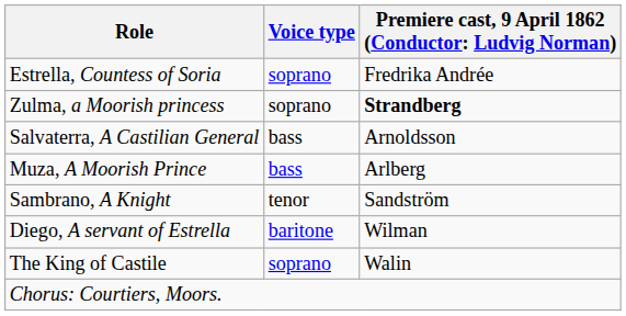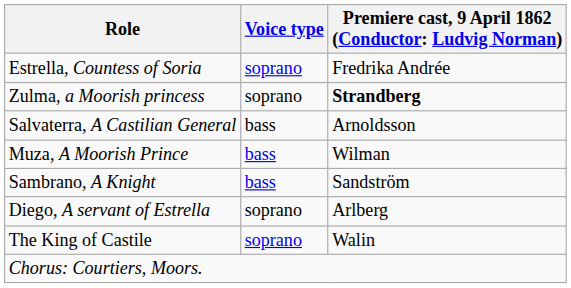 <table class="wikitable">
 <tr>
 <th>Role</th>
 <th><a href='#'>Voice type</a></th>
 <th>Premiere cast, 9 April 1862<br>(<a href='#'>Conductor</a>: <a href='#'>Ludvig Norman</a>)</th>
 </tr>
 <tr>
 <td>Estrella, <em>Countess of Soria</em></td>
 <td><a href='#'>soprano</a></td>
 <td>Fredrika Andrée</td>
 </tr>
 <tr>
 <td>Zulma, <em>a Moorish princess</em></td>
 <td>soprano</td>
 <td><strong>Strandberg</strong></td>
 </tr>
 <tr>
 <td>Salvaterra, <em>A Castilian General</em></td>
 <td>bass</td>
 <td>Arnoldsson</td>
 </tr>
 <tr>
 <td>Muza, <em>A Moorish Prince</em></td>
 <td><a href='#'>bass</a></td>
-<td>Arlberg</td>
+<td>Wilman</td>
 </tr>
 <tr>
 <td>Sambrano, <em>A Knight</em></td>
-<td>tenor</td>
+<td><a href='#'>bass</a></td>
 <td>Sandström</td>
 </tr>
 <tr>
 <td>Diego, <em>A servant of Estrella</em></td>
-<td><a href='#'>baritone</a></td>
-<td>Wilman</td>
+<td>soprano</td>
+<td>Arlberg</td>
 </tr>
 <tr>
 <td>The King of Castile</td>
 <td><a href='#'>soprano</a></td>
 <td>Walin</td>
 </tr>
 <tr>
 <td colspan="3"><em>Chorus: Courtiers, Moors.</em></td>
 </tr>
 </table>
